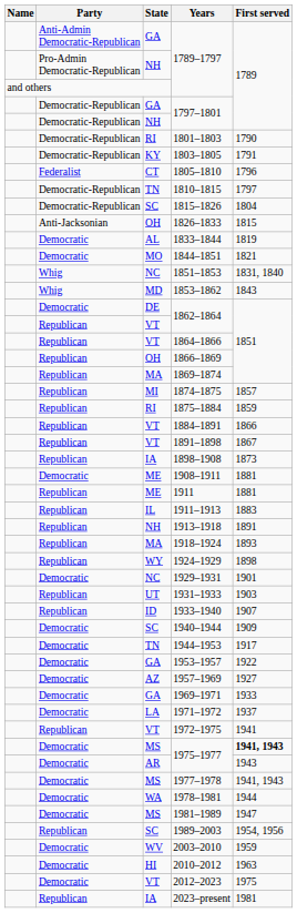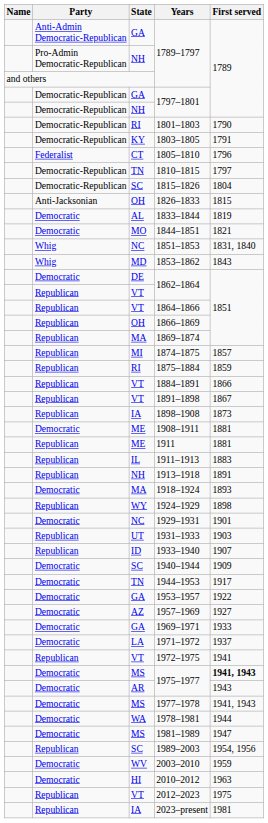 <table class="wikitable sortable">
 <tr>
 <th>Name</th>
 <th>Party</th>
 <th>State</th>
 <th>Years</th>
 <th>First served</th>
 </tr>
 <tr>
 <td></td>
 <td><a href='#'>Anti-Admin</a><br><a href='#'>Democratic-Republican</a></td>
 <td><a href='#'>GA</a></td>
 <td rowspan=3>1789–1797</td>
 <td rowspan=5>1789</td>
 </tr>
 <tr>
 <td></td>
 <td>Pro-Admin<br>Democratic-Republican</td>
 <td><a href='#'>NH</a></td>
 </tr>
 <tr>
 <td colspan=3>and others</td>
 </tr>
 <tr>
 <td></td>
 <td>Democratic-Republican</td>
 <td><a href='#'>GA</a></td>
 <td rowspan=2>1797–1801</td>
 </tr>
 <tr>
 <td></td>
 <td>Democratic-Republican</td>
 <td><a href='#'>NH</a></td>
 </tr>
 <tr>
 <td></td>
 <td>Democratic-Republican</td>
 <td><a href='#'>RI</a></td>
 <td>1801–1803</td>
 <td>1790</td>
 </tr>
 <tr>
 <td></td>
 <td>Democratic-Republican</td>
 <td><a href='#'>KY</a></td>
 <td>1803–1805</td>
 <td>1791</td>
 </tr>
 <tr>
 <td></td>
 <td><a href='#'>Federalist</a></td>
 <td><a href='#'>CT</a></td>
 <td>1805–1810</td>
 <td>1796</td>
 </tr>
 <tr>
 <td></td>
 <td>Democratic-Republican</td>
 <td><a href='#'>TN</a></td>
 <td>1810–1815</td>
 <td>1797</td>
 </tr>
 <tr>
 <td></td>
 <td>Democratic-Republican</td>
 <td><a href='#'>SC</a></td>
 <td>1815–1826</td>
 <td>1804</td>
 </tr>
 <tr>
 <td></td>
 <td>Anti-Jacksonian</td>
 <td><a href='#'>OH</a></td>
 <td>1826–1833</td>
 <td>1815</td>
 </tr>
 <tr>
 <td></td>
 <td><a href='#'>Democratic</a></td>
 <td><a href='#'>AL</a></td>
 <td>1833–1844</td>
 <td>1819</td>
 </tr>
 <tr>
 <td></td>
 <td><a href='#'>Democratic</a></td>
 <td><a href='#'>MO</a></td>
 <td>1844–1851</td>
 <td>1821</td>
 </tr>
 <tr>
 <td></td>
 <td><a href='#'>Whig</a></td>
 <td><a href='#'>NC</a></td>
 <td>1851–1853</td>
 <td>1831, 1840</td>
 </tr>
 <tr>
 <td></td>
 <td><a href='#'>Whig</a></td>
 <td><a href='#'>MD</a></td>
 <td>1853–1862</td>
 <td>1843</td>
 </tr>
 <tr>
 <td></td>
 <td><a href='#'>Democratic</a></td>
 <td><a href='#'>DE</a></td>
 <td rowspan=2>1862–1864</td>
 <td rowspan=5>1851</td>
 </tr>
 <tr>
 <td></td>
 <td><a href='#'>Republican</a></td>
 <td><a href='#'>VT</a></td>
 </tr>
 <tr>
 <td></td>
 <td><a href='#'>Republican</a></td>
 <td><a href='#'>VT</a></td>
 <td>1864–1866</td>
 </tr>
 <tr>
 <td></td>
 <td><a href='#'>Republican</a></td>
 <td><a href='#'>OH</a></td>
 <td>1866–1869</td>
 </tr>
 <tr>
 <td></td>
 <td><a href='#'>Republican</a></td>
 <td><a href='#'>MA</a></td>
 <td>1869–1874</td>
 </tr>
 <tr>
 <td></td>
 <td><a href='#'>Republican</a></td>
 <td><a href='#'>MI</a></td>
 <td>1874–1875</td>
 <td>1857</td>
 </tr>
 <tr>
 <td></td>
 <td><a href='#'>Republican</a></td>
 <td><a href='#'>RI</a></td>
 <td>1875–1884</td>
 <td>1859</td>
 </tr>
 <tr>
 <td></td>
 <td><a href='#'>Republican</a></td>
 <td><a href='#'>VT</a></td>
 <td>1884–1891</td>
 <td>1866</td>
 </tr>
 <tr>
 <td></td>
 <td><a href='#'>Republican</a></td>
 <td><a href='#'>VT</a></td>
 <td>1891–1898</td>
 <td>1867</td>
 </tr>
 <tr>
 <td></td>
 <td><a href='#'>Republican</a></td>
 <td><a href='#'>IA</a></td>
 <td>1898–1908</td>
 <td>1873</td>
 </tr>
 <tr>
 <td></td>
 <td><a href='#'>Democratic</a></td>
 <td><a href='#'>ME</a></td>
 <td>1908–1911</td>
 <td>1881</td>
 </tr>
 <tr>
 <td></td>
 <td><a href='#'>Republican</a></td>
 <td><a href='#'>ME</a></td>
 <td>1911</td>
 <td>1881</td>
 </tr>
 <tr>
 <td></td>
 <td><a href='#'>Republican</a></td>
 <td><a href='#'>IL</a></td>
 <td>1911–1913</td>
 <td>1883</td>
 </tr>
 <tr>
 <td></td>
 <td><a href='#'>Republican</a></td>
 <td><a href='#'>NH</a></td>
 <td>1913–1918</td>
 <td>1891</td>
 </tr>
 <tr>
 <td></td>
-<td><a href='#'>Republican</a></td>
+<td><a href='#'>Democratic</a></td>
 <td><a href='#'>MA</a></td>
 <td>1918–1924</td>
 <td>1893</td>
 </tr>
 <tr>
 <td></td>
 <td><a href='#'>Republican</a></td>
 <td><a href='#'>WY</a></td>
 <td>1924–1929</td>
 <td>1898</td>
 </tr>
 <tr>
 <td></td>
 <td><a href='#'>Democratic</a></td>
 <td><a href='#'>NC</a></td>
 <td>1929–1931</td>
 <td>1901</td>
 </tr>
 <tr>
 <td></td>
 <td><a href='#'>Republican</a></td>
 <td><a href='#'>UT</a></td>
 <td>1931–1933</td>
 <td>1903</td>
 </tr>
 <tr>
 <td></td>
 <td><a href='#'>Republican</a></td>
 <td><a href='#'>ID</a></td>
 <td>1933–1940</td>
 <td>1907</td>
 </tr>
 <tr>
 <td></td>
 <td><a href='#'>Democratic</a></td>
 <td><a href='#'>SC</a></td>
 <td>1940–1944</td>
 <td>1909</td>
 </tr>
 <tr>
 <td></td>
 <td><a href='#'>Democratic</a></td>
 <td><a href='#'>TN</a></td>
 <td>1944–1953</td>
 <td>1917</td>
 </tr>
 <tr>
 <td></td>
 <td><a href='#'>Democratic</a></td>
 <td><a href='#'>GA</a></td>
 <td>1953–1957</td>
 <td>1922</td>
 </tr>
 <tr>
 <td></td>
 <td><a href='#'>Democratic</a></td>
 <td><a href='#'>AZ</a></td>
 <td>1957–1969</td>
 <td>1927</td>
 </tr>
 <tr>
 <td></td>
 <td><a href='#'>Democratic</a></td>
 <td><a href='#'>GA</a></td>
 <td>1969–1971</td>
 <td>1933</td>
 </tr>
 <tr>
 <td></td>
 <td><a href='#'>Democratic</a></td>
 <td><a href='#'>LA</a></td>
 <td>1971–1972</td>
 <td>1937</td>
 </tr>
 <tr>
 <td></td>
 <td><a href='#'>Republican</a></td>
 <td><a href='#'>VT</a></td>
 <td>1972–1975</td>
 <td>1941</td>
 </tr>
 <tr>
 <td></td>
 <td><a href='#'>Democratic</a></td>
 <td><a href='#'>MS</a></td>
 <td rowspan=2>1975–1977</td>
 <td><strong>1941, 1943</strong></td>
 </tr>
 <tr>
 <td></td>
 <td><a href='#'>Democratic</a></td>
 <td><a href='#'>AR</a></td>
 <td>1943</td>
 </tr>
 <tr>
 <td></td>
 <td><a href='#'>Democratic</a></td>
 <td><a href='#'>MS</a></td>
 <td>1977–1978</td>
 <td>1941, 1943</td>
 </tr>
 <tr>
 <td></td>
 <td><a href='#'>Democratic</a></td>
 <td><a href='#'>WA</a></td>
 <td>1978–1981</td>
 <td>1944</td>
 </tr>
 <tr>
 <td></td>
 <td><a href='#'>Democratic</a></td>
 <td><a href='#'>MS</a></td>
 <td>1981–1989</td>
 <td>1947</td>
 </tr>
 <tr>
 <td></td>
 <td><a href='#'>Republican</a></td>
 <td><a href='#'>SC</a></td>
 <td>1989–2003</td>
 <td>1954, 1956</td>
 </tr>
 <tr>
 <td></td>
 <td><a href='#'>Democratic</a></td>
 <td><a href='#'>WV</a></td>
 <td>2003–2010</td>
 <td>1959</td>
 </tr>
 <tr>
 <td></td>
 <td><a href='#'>Democratic</a></td>
 <td><a href='#'>HI</a></td>
 <td>2010–2012</td>
 <td>1963</td>
 </tr>
 <tr>
 <td></td>
-<td><a href='#'>Democratic</a></td>
+<td><a href='#'>Republican</a></td>
 <td><a href='#'>VT</a></td>
 <td>2012–2023</td>
 <td>1975</td>
 </tr>
 <tr>
 <td></td>
 <td><a href='#'>Republican</a></td>
 <td><a href='#'>IA</a></td>
 <td>2023–present</td>
 <td>1981</td>
 </tr>
 </table>
